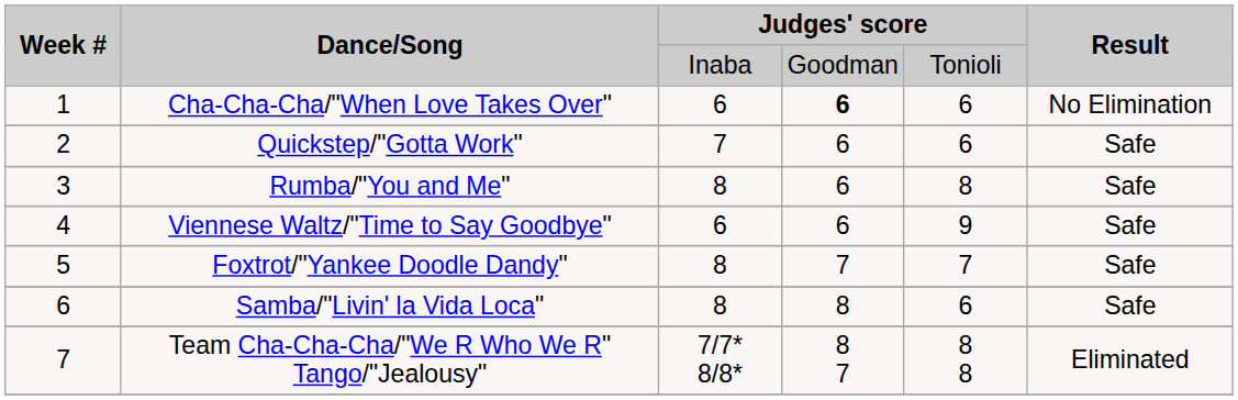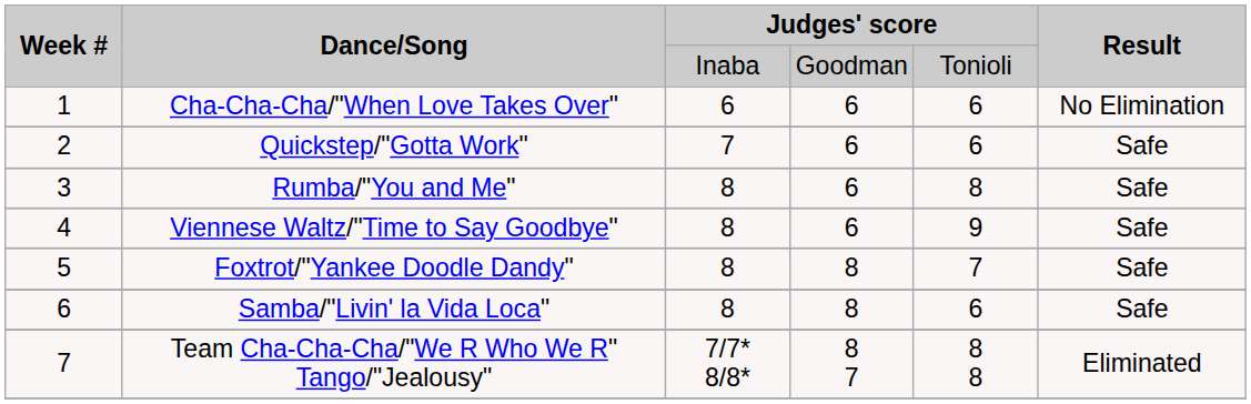 <table class="wikitable" style="float:left;">
 <tr style="text-align:Center; background:#ccc;">
 <td rowspan="2"><strong>Week #</strong></td>
 <td rowspan="2"><strong>Dance/Song</strong></td>
 <td colspan="3"><strong>Judges' score</strong></td>
 <td rowspan="2"><strong>Result</strong></td>
 </tr>
 <tr style="text-align:center; background:#ccc;">
 <td style="width:10%; ">Inaba</td>
 <td style="width:10%; ">Goodman</td>
 <td style="width:10%; ">Tonioli</td>
 </tr>
 <tr>
 <td style="text-align:center; background:#faf6f6;">1</td>
 <td style="text-align:center; background:#faf6f6;"><a href='#'>Cha-Cha-Cha</a>/"<a href='#'>When Love Takes Over</a>"</td>
 <td style="text-align:center; background:#faf6f6;">6</td>
-<td style="text-align:center; background:#faf6f6;"><strong>6</strong></td>
+<td style="text-align:center; background:#faf6f6;">6</td>
 <td style="text-align:center; background:#faf6f6;">6</td>
 <td style="text-align:center; background:#faf6f6;">No Elimination</td>
 </tr>
 <tr style="text-align:center; background:#faf6f6;">
 </tr>
 <tr>
 <td style="text-align:center; background:#faf6f6;">2</td>
 <td style="text-align:center; background:#faf6f6;"><a href='#'>Quickstep</a>/"<a href='#'>Gotta Work</a>"</td>
 <td style="text-align:center; background:#faf6f6;">7</td>
 <td style="text-align:center; background:#faf6f6;">6</td>
 <td style="text-align:center; background:#faf6f6;">6</td>
 <td style="text-align:center; background:#faf6f6;">Safe</td>
 </tr>
 <tr style="text-align:center; background:#faf6f6;">
 </tr>
 <tr>
 <td style="text-align:center; background:#faf6f6;">3</td>
 <td style="text-align:center; background:#faf6f6;"><a href='#'>Rumba</a>/"<a href='#'>You and Me</a>"</td>
 <td style="text-align:center; background:#faf6f6;">8</td>
 <td style="text-align:center; background:#faf6f6;">6</td>
 <td style="text-align:center; background:#faf6f6;">8</td>
 <td style="text-align:center; background:#faf6f6;">Safe</td>
 </tr>
 <tr style="text-align:center; background:#faf6f6;">
 </tr>
 <tr>
 <td style="text-align:center; background:#faf6f6;">4</td>
 <td style="text-align:center; background:#faf6f6;"><a href='#'>Viennese Waltz</a>/"<a href='#'>Time to Say Goodbye</a>"</td>
-<td style="text-align:center; background:#faf6f6;">6</td>
+<td style="text-align:center; background:#faf6f6;">8</td>
 <td style="text-align:center; background:#faf6f6;">6</td>
 <td style="text-align:center; background:#faf6f6;">9</td>
 <td style="text-align:center; background:#faf6f6;">Safe</td>
 </tr>
 <tr style="text-align:center; background:#faf6f6;">
 </tr>
 <tr>
 <td style="text-align:center; background:#faf6f6;">5</td>
 <td style="text-align:center; background:#faf6f6;"><a href='#'>Foxtrot</a>/"<a href='#'>Yankee Doodle Dandy</a>"</td>
 <td style="text-align:center; background:#faf6f6;">8</td>
-<td style="text-align:center; background:#faf6f6;">7</td>
+<td style="text-align:center; background:#faf6f6;">8</td>
 <td style="text-align:center; background:#faf6f6;">7</td>
 <td style="text-align:center; background:#faf6f6;">Safe</td>
 </tr>
 <tr style="text-align:center; background:#faf6f6;">
 </tr>
 <tr>
 <td style="text-align:center; background:#faf6f6;">6</td>
 <td style="text-align:center; background:#faf6f6;"><a href='#'>Samba</a>/"<a href='#'>Livin' la Vida Loca</a>"</td>
 <td style="text-align:center; background:#faf6f6;">8</td>
 <td style="text-align:center; background:#faf6f6;">8</td>
 <td style="text-align:center; background:#faf6f6;">6</td>
 <td style="text-align:center; background:#faf6f6;">Safe</td>
 </tr>
 <tr style="text-align:center; background:#faf6f6;">
 </tr>
 <tr>
 <td style="text-align:center; background:#faf6f6;">7</td>
 <td style="text-align:center; background:#faf6f6;">Team <a href='#'>Cha-Cha-Cha</a>/"<a href='#'>We R Who We R</a>"<br><a href='#'>Tango</a>/"Jealousy"</td>
 <td style="text-align:center; background:#faf6f6;">7/7*<br>8/8*</td>
 <td style="text-align:center; background:#faf6f6;">8<br>7</td>
 <td style="text-align:center; background:#faf6f6;">8<br>8</td>
 <td style="text-align:center; background:#faf6f6;">Eliminated</td>
 </tr>
 <tr style="text-align:center; background:#faf6f6;">
 </tr>
 </table>
